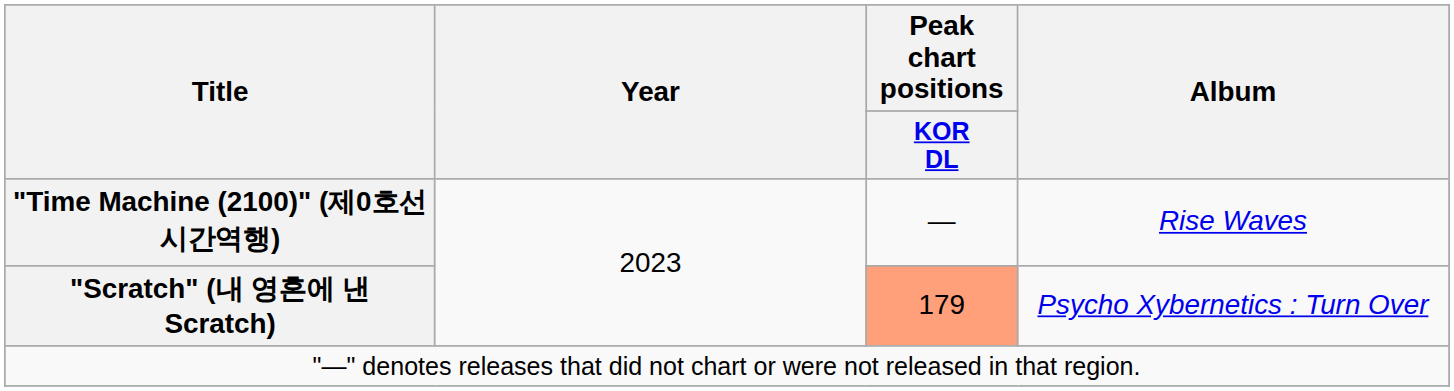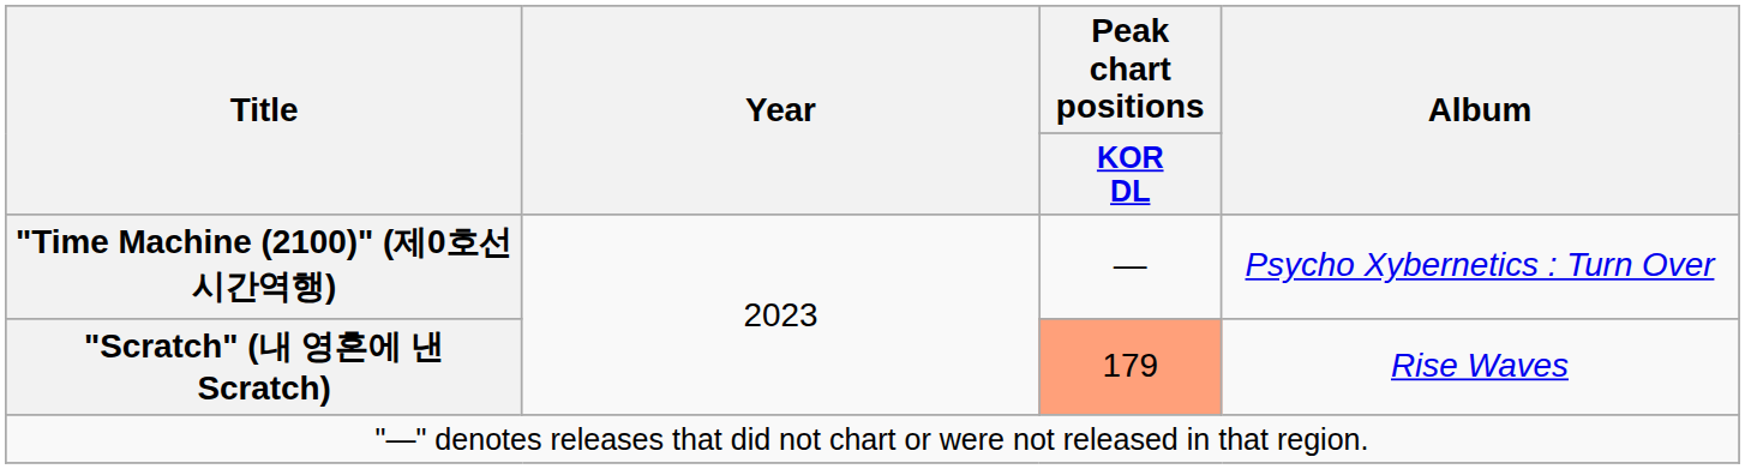 <table class="wikitable plainrowheaders" style="text-align:center;">
 <tr>
 <th rowspan="2" scope="col" style="width:15em;">Title</th>
 <th rowspan="2" scope="col" style="width:15em;">Year</th>
 <th scope="col" style="width:5em;">Peak chart positions</th>
 <th rowspan="2" scope="col" style="width:15em;">Album</th>
 </tr>
 <tr>
 <th scope="col" style="width:3em;font-size:90%;"><a href='#'>KOR<br>DL</a><br></th>
 </tr>
 <tr>
 <th scope="row">"Time Machine (2100)" (제0호선 시간역행)</th>
 <td rowspan="2">2023</td>
 <td>—</td>
-<td><em><a href='#'>Rise Waves</a></em></td>
+<td><em><a href='#'>Psycho Xybernetics : Turn Over</a></em></td>
 </tr>
 <tr>
 <th scope="row">"Scratch" (내 영혼에 낸 Scratch)</th>
 <td style="background: lightsalmon;">179</td>
-<td><em><a href='#'>Psycho Xybernetics : Turn Over</a></em></td>
+<td><em><a href='#'>Rise Waves</a></em></td>
 </tr>
 <tr>
 <td colspan="5" style="font-size:90%">"—" denotes releases that did not chart or were not released in that region.</td>
 </tr>
 </table>
